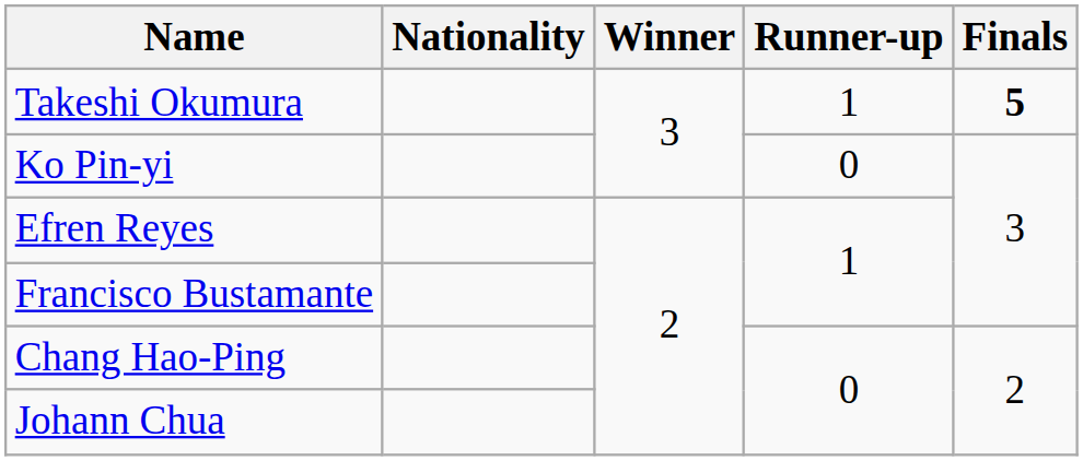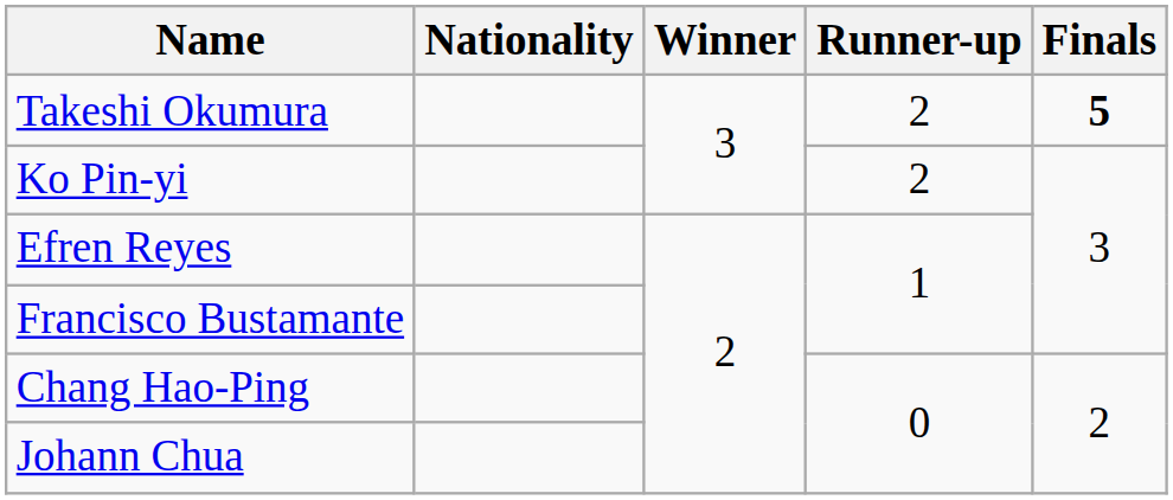 <table class="wikitable sortable" style="font-size:100%; text-align: center;">
 <tr>
 <th>Name</th>
 <th>Nationality</th>
 <th>Winner</th>
 <th>Runner-up</th>
 <th>Finals</th>
 </tr>
 <tr>
 <td align="left"><a href='#'>Takeshi Okumura</a></td>
 <td align="left"></td>
 <td rowspan="2">3</td>
-<td>1</td>
+<td>2</td>
 <td><strong>5</strong></td>
 </tr>
 <tr>
 <td align="left"><a href='#'>Ko Pin-yi</a></td>
 <td align="left"></td>
-<td>0</td>
+<td>2</td>
 <td rowspan="3">3</td>
 </tr>
 <tr>
 <td align="left"><a href='#'>Efren Reyes</a></td>
 <td align="left"></td>
 <td rowspan="4">2</td>
 <td rowspan="2">1</td>
 </tr>
 <tr>
 <td align="left"><a href='#'>Francisco Bustamante</a></td>
 <td align="left"></td>
 </tr>
 <tr>
 <td align="left"><a href='#'>Chang Hao-Ping</a></td>
 <td align="left"></td>
 <td rowspan="2">0</td>
 <td rowspan="2">2</td>
 </tr>
 <tr>
 <td align="left"><a href='#'>Johann Chua</a></td>
 <td align="left"></td>
 </tr>
 </table>
